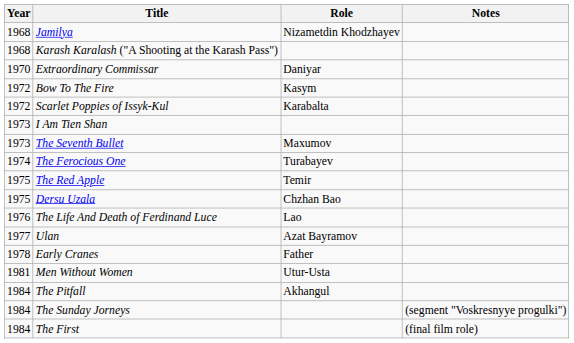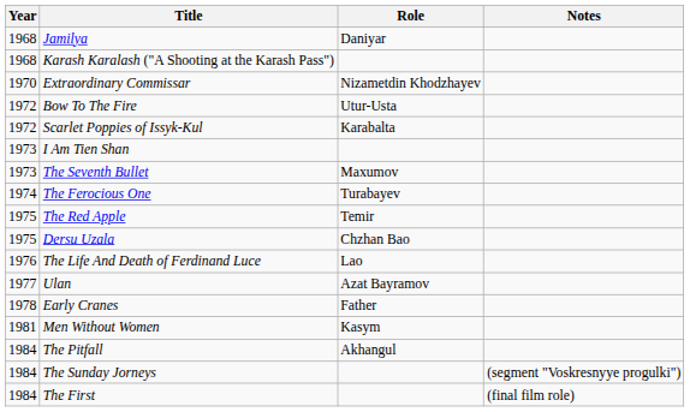 <table class="wikitable">
 <tr>
 <th>Year</th>
 <th>Title</th>
 <th>Role</th>
 <th>Notes</th>
 </tr>
 <tr>
 <td>1968</td>
 <td><em><a href='#'>Jamilya</a></em></td>
-<td>Nizametdin Khodzhayev</td>
+<td>Daniyar</td>
 <td></td>
 </tr>
 <tr>
 <td>1968</td>
 <td><em>Karash Karalash</em> ("A Shooting at the Karash Pass")</td>
 <td></td>
 <td></td>
 </tr>
 <tr>
 <td>1970</td>
 <td><em>Extraordinary Commissar</em></td>
-<td>Daniyar</td>
+<td>Nizametdin Khodzhayev</td>
 <td></td>
 </tr>
 <tr>
 <td>1972</td>
 <td><em>Bow To The Fire</em></td>
-<td>Kasym</td>
+<td>Utur-Usta</td>
 <td></td>
 </tr>
 <tr>
 <td>1972</td>
 <td><em>Scarlet Poppies of Issyk-Kul</em></td>
 <td>Karabalta</td>
 <td></td>
 </tr>
 <tr>
 <td>1973</td>
 <td><em>I Am Tien Shan</em></td>
 <td></td>
 <td></td>
 </tr>
 <tr>
 <td>1973</td>
 <td><em><a href='#'>The Seventh Bullet</a></em></td>
 <td>Maxumov</td>
 <td></td>
 </tr>
 <tr>
 <td>1974</td>
 <td><em><a href='#'>The Ferocious One</a></em></td>
 <td>Turabayev</td>
 <td></td>
 </tr>
 <tr>
 <td>1975</td>
 <td><em><a href='#'>The Red Apple</a></em></td>
 <td>Temir</td>
 <td></td>
 </tr>
 <tr>
 <td>1975</td>
 <td><em><a href='#'>Dersu Uzala</a></em></td>
 <td>Chzhan Bao</td>
 <td></td>
 </tr>
 <tr>
 <td>1976</td>
 <td><em>The Life And Death of Ferdinand Luce</em></td>
 <td>Lao</td>
 <td></td>
 </tr>
 <tr>
 <td>1977</td>
 <td><em>Ulan</em></td>
 <td>Azat Bayramov</td>
 <td></td>
 </tr>
 <tr>
 <td>1978</td>
 <td><em>Early Cranes</em></td>
 <td>Father</td>
 <td></td>
 </tr>
 <tr>
 <td>1981</td>
 <td><em>Men Without Women</em></td>
-<td>Utur-Usta</td>
+<td>Kasym</td>
 <td></td>
 </tr>
 <tr>
 <td>1984</td>
 <td><em>The Pitfall</em></td>
 <td>Akhangul</td>
 <td></td>
 </tr>
 <tr>
 <td>1984</td>
 <td><em>The Sunday Jorneys</em></td>
 <td></td>
 <td>(segment "Voskresnyye progulki")</td>
 </tr>
 <tr>
 <td>1984</td>
 <td><em>The First</em></td>
 <td></td>
 <td>(final film role)</td>
 </tr>
 </table>
